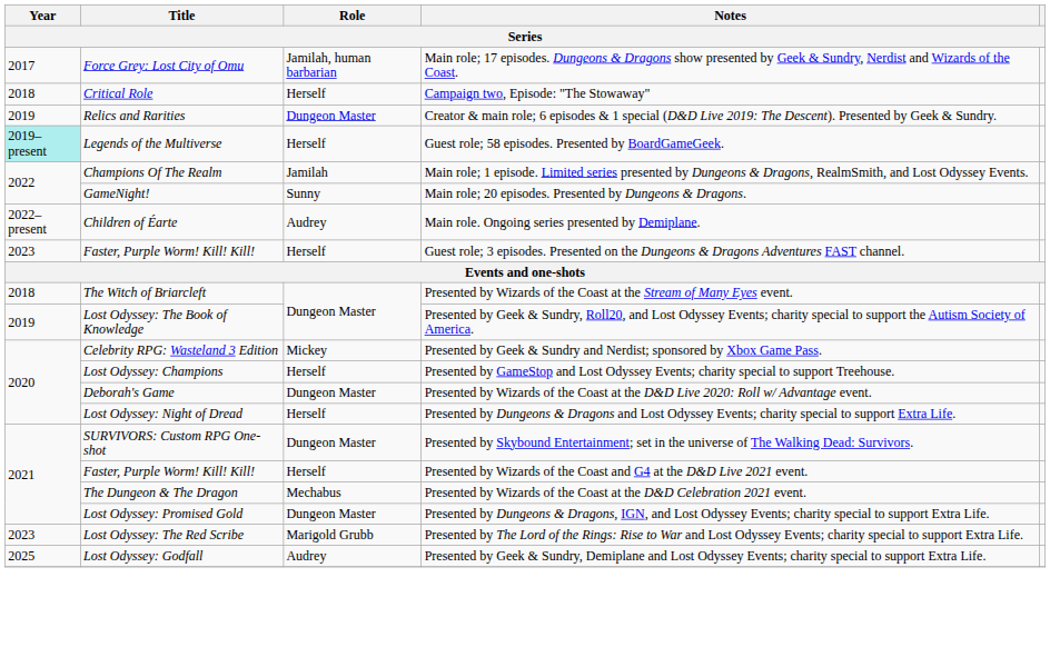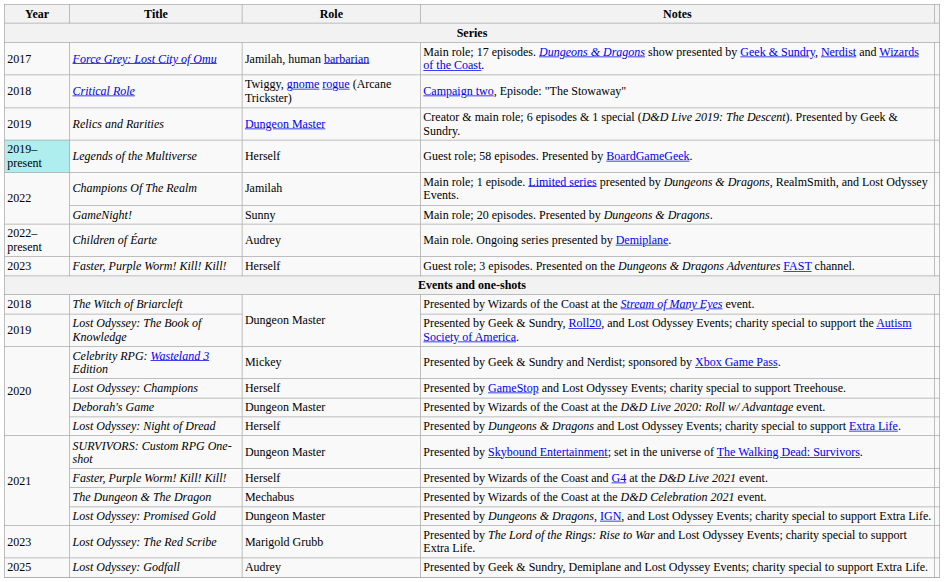 <table class="wikitable sortable">
 <tr>
 <th>Year</th>
 <th>Title</th>
 <th>Role</th>
 <th class="unsortable">Notes</th>
 <th class="unsortable"></th>
 </tr>
 <tr>
 <th colspan="5">Series</th>
 </tr>
 <tr>
 <td>2017</td>
 <td><em><a href='#'>Force Grey: Lost City of Omu</a></em></td>
 <td>Jamilah, human <a href='#'>barbarian</a></td>
 <td>Main role; 17 episodes. <em><a href='#'>Dungeons & Dragons</a></em> show presented by <a href='#'>Geek & Sundry</a>, <a href='#'>Nerdist</a> and <a href='#'>Wizards of the Coast</a>.</td>
 <td></td>
 </tr>
 <tr>
 <td>2018</td>
 <td><em><a href='#'>Critical Role</a></em></td>
-<td>Herself</td>
+<td>Twiggy, <a href='#'>gnome</a> <a href='#'>rogue</a> (Arcane Trickster)</td>
 <td><a href='#'>Campaign two</a>, Episode: "The Stowaway"</td>
 <td></td>
 </tr>
 <tr>
 <td>2019</td>
 <td><em>Relics and Rarities</em></td>
 <td><a href='#'>Dungeon Master</a></td>
 <td>Creator & main role; 6 episodes & 1 special (<em>D&D Live 2019: The Descent</em>). Presented by Geek & Sundry.</td>
 <td></td>
 </tr>
 <tr>
 <td style="background: paleturquoise;">2019–present</td>
 <td><em>Legends of the Multiverse</em></td>
 <td>Herself</td>
 <td>Guest role; 58 episodes. Presented by  <a href='#'>BoardGameGeek</a>.</td>
 <td></td>
 </tr>
 <tr>
 <td rowspan="2">2022</td>
 <td><em>Champions Of The Realm</em></td>
 <td>Jamilah</td>
 <td>Main role; 1 episode. <a href='#'>Limited series</a> presented by <em>Dungeons & Dragons</em>, RealmSmith, and Lost Odyssey Events.</td>
 <td></td>
 </tr>
 <tr>
 <td><em>GameNight!</em></td>
 <td>Sunny</td>
 <td>Main role; 20 episodes. Presented by <em>Dungeons & Dragons</em>.</td>
 <td></td>
 </tr>
 <tr>
 <td>2022–present</td>
 <td><em>Children of Éarte</em></td>
 <td>Audrey</td>
 <td>Main role. Ongoing series presented by <a href='#'>Demiplane</a>.</td>
 <td></td>
 </tr>
 <tr>
 <td>2023</td>
 <td><em>Faster, Purple Worm! Kill! Kill!</em></td>
 <td>Herself</td>
 <td>Guest role; 3 episodes. Presented on the <em>Dungeons & Dragons Adventures</em> <a href='#'>FAST</a> channel.</td>
 <td></td>
 </tr>
 <tr>
 <th colspan="5">Events and one-shots</th>
 </tr>
 <tr>
 <td>2018</td>
 <td><em>The Witch of Briarcleft</em></td>
 <td rowspan="2">Dungeon Master</td>
 <td>Presented by Wizards of the Coast at the <em><a href='#'>Stream of Many Eyes</a></em> event.</td>
 <td></td>
 </tr>
 <tr>
 <td>2019</td>
 <td><em>Lost Odyssey: The Book of Knowledge</em></td>
 <td>Presented by Geek & Sundry, <a href='#'>Roll20</a>, and Lost Odyssey Events; charity special to support the <a href='#'>Autism Society of America</a>.</td>
 <td></td>
 </tr>
 <tr>
 <td rowspan="4">2020</td>
 <td><em>Celebrity RPG: <a href='#'>Wasteland 3</a> Edition</em></td>
 <td>Mickey</td>
 <td>Presented by Geek & Sundry and Nerdist; sponsored by <a href='#'>Xbox Game Pass</a>.</td>
 <td></td>
 </tr>
 <tr>
 <td><em>Lost Odyssey: Champions</em></td>
 <td>Herself</td>
 <td>Presented by <a href='#'>GameStop</a> and Lost Odyssey Events; charity special to support Treehouse.</td>
 <td></td>
 </tr>
 <tr>
 <td><em>Deborah's Game</em></td>
 <td>Dungeon Master</td>
 <td>Presented by Wizards of the Coast at the <em>D&D Live 2020: Roll w/ Advantage</em> event.</td>
 <td></td>
 </tr>
 <tr>
 <td><em>Lost Odyssey: Night of Dread</em></td>
 <td>Herself</td>
 <td>Presented by <em>Dungeons & Dragons</em> and Lost Odyssey Events; charity special to support <a href='#'>Extra Life</a>.</td>
 <td></td>
 </tr>
 <tr>
 <td rowspan="4">2021</td>
 <td><em>SURVIVORS: Custom RPG One-shot</em></td>
 <td>Dungeon Master</td>
 <td>Presented by <a href='#'>Skybound Entertainment</a>; set in the universe of <a href='#'>The Walking Dead: Survivors</a>.</td>
 <td></td>
 </tr>
 <tr>
 <td><em>Faster, Purple Worm! Kill! Kill!</em></td>
 <td>Herself</td>
 <td>Presented by Wizards of the Coast and <a href='#'>G4</a> at the <em>D&D Live 2021</em> event.</td>
 <td></td>
 </tr>
 <tr>
 <td><em>The Dungeon & The Dragon</em></td>
 <td>Mechabus</td>
 <td>Presented by Wizards of the Coast at the <em>D&D Celebration 2021</em> event.</td>
 <td></td>
 </tr>
 <tr>
 <td><em>Lost Odyssey: Promised Gold</em></td>
 <td>Dungeon Master</td>
 <td>Presented by <em>Dungeons & Dragons</em>, <a href='#'>IGN</a>, and Lost Odyssey Events; charity special to support Extra Life.</td>
 <td></td>
 </tr>
 <tr>
 <td>2023</td>
 <td><em>Lost Odyssey: The Red Scribe</em></td>
 <td>Marigold Grubb</td>
 <td>Presented by <em>The Lord of the Rings: Rise to War</em> and Lost Odyssey Events; charity special to support Extra Life.</td>
 <td></td>
 </tr>
 <tr>
 <td>2025</td>
 <td><em>Lost Odyssey: Godfall</em></td>
 <td>Audrey</td>
 <td>Presented by Geek & Sundry, Demiplane and Lost Odyssey Events; charity special to support Extra Life.</td>
 <td></td>
 </tr>
 <tr>
 </tr>
 </table>
